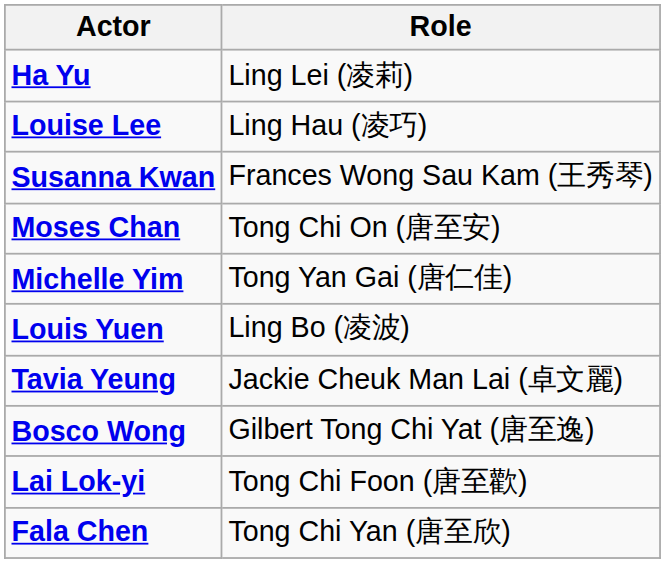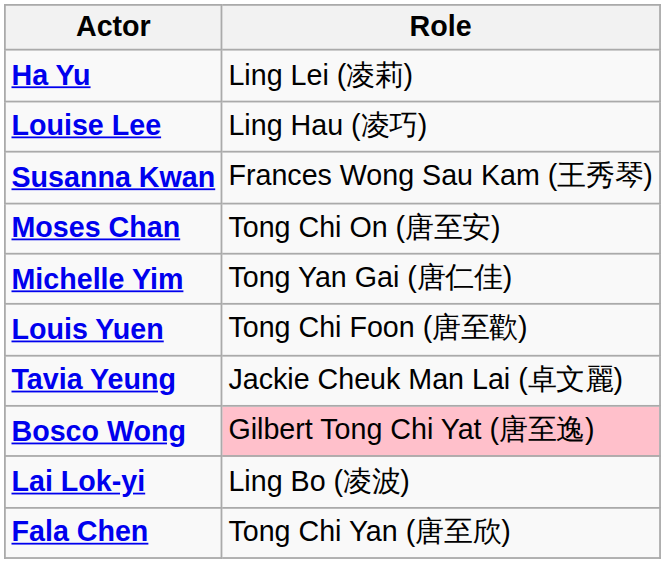 <table class="wikitable">
 <tr>
 <th>Actor</th>
 <th>Role</th>
 </tr>
 <tr>
 <td><strong><a href='#'>Ha Yu</a></strong></td>
 <td>Ling Lei (凌莉)</td>
 </tr>
 <tr>
 <td><strong><a href='#'>Louise Lee</a></strong></td>
 <td>Ling Hau (凌巧)</td>
 </tr>
 <tr>
 <td><strong><a href='#'>Susanna Kwan</a></strong></td>
 <td>Frances Wong Sau Kam (王秀琴)</td>
 </tr>
 <tr>
 <td><strong><a href='#'>Moses Chan</a></strong></td>
 <td>Tong Chi On (唐至安)</td>
 </tr>
 <tr>
 <td><strong><a href='#'>Michelle Yim</a></strong></td>
 <td>Tong Yan Gai (唐仁佳)</td>
 </tr>
 <tr>
 <td><strong><a href='#'>Louis Yuen</a></strong></td>
-<td>Ling Bo (凌波)</td>
+<td>Tong Chi Foon (唐至歡)</td>
 </tr>
 <tr>
 <td><strong><a href='#'>Tavia Yeung</a></strong></td>
 <td>Jackie Cheuk Man Lai (卓文麗)</td>
 </tr>
 <tr>
 <td><strong><a href='#'>Bosco Wong</a></strong></td>
-<td>Gilbert Tong Chi Yat (唐至逸)</td>
+<td style="background: pink;">Gilbert Tong Chi Yat (唐至逸)</td>
 </tr>
 <tr>
 <td><strong><a href='#'>Lai Lok-yi</a></strong></td>
-<td>Tong Chi Foon (唐至歡)</td>
+<td>Ling Bo (凌波)</td>
 </tr>
 <tr>
 <td><strong><a href='#'>Fala Chen</a></strong></td>
 <td>Tong Chi Yan (唐至欣)</td>
 </tr>
 </table>
